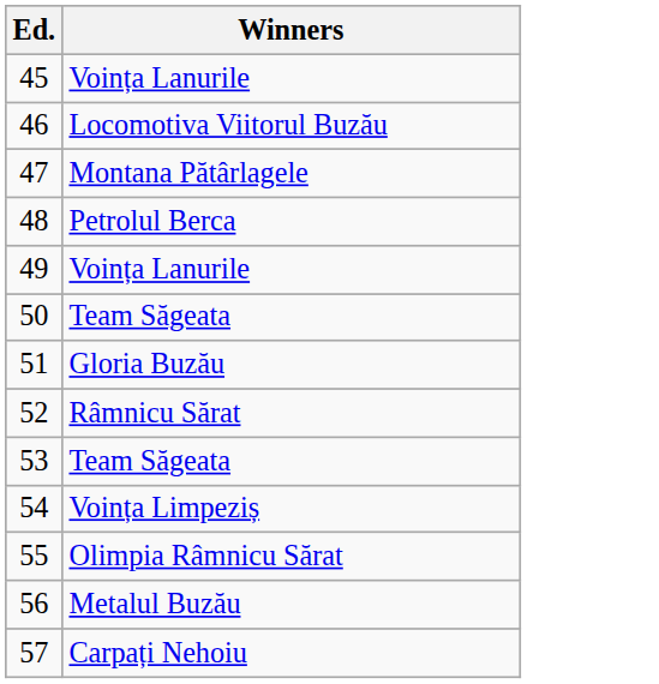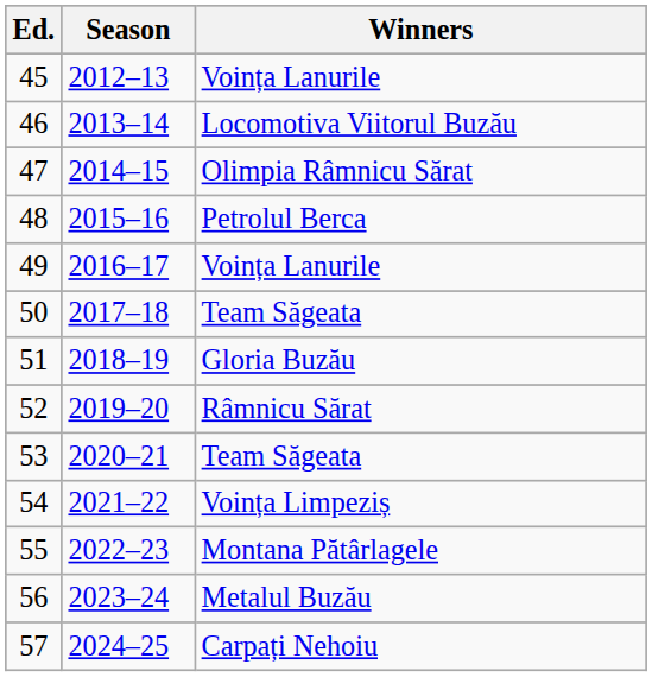 <table class="wikitable" style="font-size:90%">
 <tr>
 <th><abbr>Ed.</abbr></th>
+<th width="60">Season</th>
 <th width="220">Winners</th>
 </tr>
 <tr>
 <td align=center>45</td>
+<td><a href='#'>2012–13</a></td>
 <td><a href='#'>Voința Lanurile</a></td>
 </tr>
 <tr>
 <td align=center>46</td>
+<td><a href='#'>2013–14</a></td>
 <td><a href='#'>Locomotiva Viitorul Buzău</a></td>
 </tr>
 <tr>
 <td align=center>47</td>
-<td><a href='#'>Montana Pătârlagele</a></td>
+<td><a href='#'>2014–15</a></td>
+<td><a href='#'>Olimpia Râmnicu Sărat</a></td>
 </tr>
 <tr>
 <td align=center>48</td>
+<td><a href='#'>2015–16</a></td>
 <td><a href='#'>Petrolul Berca</a></td>
 </tr>
 <tr>
 <td align=center>49</td>
+<td><a href='#'>2016–17</a></td>
 <td><a href='#'>Voința Lanurile</a></td>
 </tr>
 <tr>
 <td align=center>50</td>
+<td><a href='#'>2017–18</a></td>
 <td><a href='#'>Team Săgeata</a></td>
 </tr>
 <tr>
 <td align=center>51</td>
+<td><a href='#'>2018–19</a></td>
 <td><a href='#'>Gloria Buzău</a></td>
 </tr>
 <tr>
 <td align=center>52</td>
+<td><a href='#'>2019–20</a></td>
 <td><a href='#'>Râmnicu Sărat</a></td>
 </tr>
 <tr>
 <td align=center>53</td>
+<td><a href='#'>2020–21</a></td>
 <td><a href='#'>Team Săgeata</a></td>
 </tr>
 <tr>
 <td align=center>54</td>
+<td><a href='#'>2021–22</a></td>
 <td><a href='#'>Voința Limpeziș</a></td>
 </tr>
 <tr>
 <td align=center>55</td>
-<td><a href='#'>Olimpia Râmnicu Sărat</a></td>
+<td><a href='#'>2022–23</a></td>
+<td><a href='#'>Montana Pătârlagele</a></td>
 </tr>
 <tr>
 <td align=center>56</td>
+<td><a href='#'>2023–24</a></td>
 <td><a href='#'>Metalul Buzău</a></td>
 </tr>
 <tr>
 <td align=center>57</td>
+<td><a href='#'>2024–25</a></td>
 <td><a href='#'>Carpați Nehoiu</a></td>
 </tr>
 </table>
